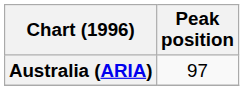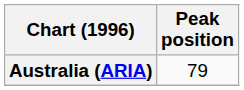 <table class="wikitable sortable plainrowheaders" style="text-align:center">
 <tr>
 <th>Chart (1996)</th>
 <th>Peak<br>position</th>
 </tr>
 <tr>
 <th scope="row">Australia (<a href='#'>ARIA</a>)</th>
-<td>97</td>
+<td>79</td>
 </tr>
 <tr>
 </tr>
 <tr>
 </tr>
 </table>
